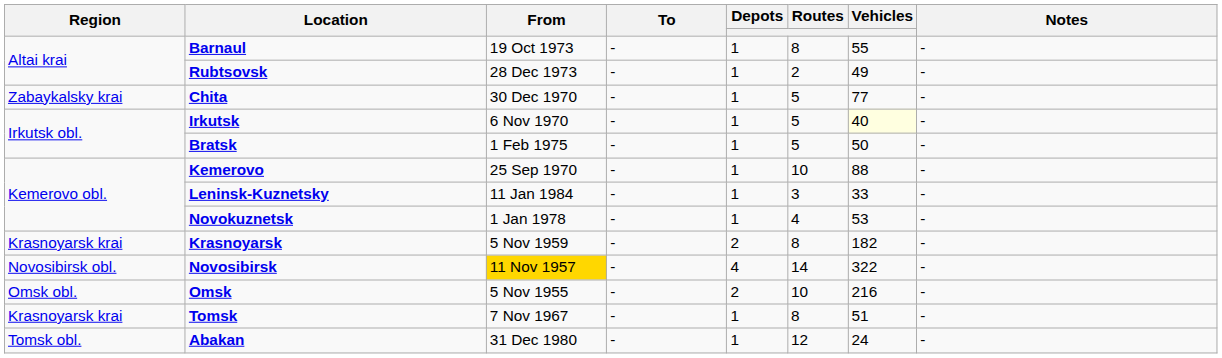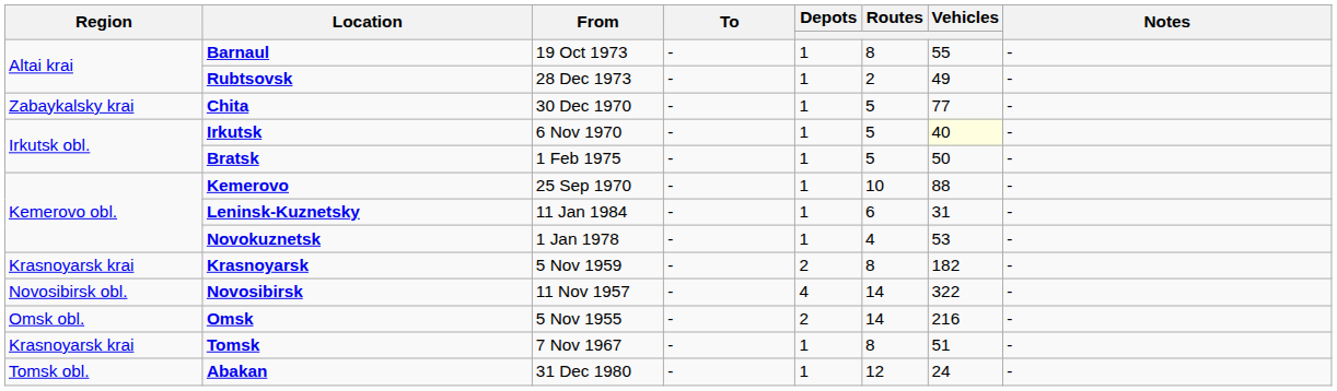 <table class="wikitable" width=100%>
 <tr>
 <th width=15% rowspan=2>Region</th>
 <th width=25% rowspan=2>Location</th>
 <th width=10% rowspan=2>From</th>
 <th width=10% rowspan=2>To</th>
 <th width=5%>Depots</th>
 <th width=5%>Routes</th>
 <th width=5%>Vehicles</th>
 <th width=25% rowspan=2>Notes</th>
 </tr>
 <tr>
 <th colspan=3></th>
 </tr>
 <tr>
 <td rowspan=2> <a href='#'>Altai krai</a></td>
 <td> <strong><a href='#'>Barnaul</a></strong></td>
 <td>19 Oct 1973</td>
 <td>-</td>
 <td>1</td>
 <td>8</td>
 <td>55</td>
 <td>-</td>
 </tr>
 <tr>
 <td> <strong><a href='#'>Rubtsovsk</a></strong></td>
 <td>28 Dec 1973</td>
 <td>-</td>
 <td>1</td>
 <td>2</td>
 <td>49</td>
 <td>-</td>
 </tr>
 <tr>
 <td> <a href='#'>Zabaykalsky krai</a></td>
 <td> <strong><a href='#'>Chita</a></strong></td>
 <td>30 Dec 1970</td>
 <td>-</td>
 <td>1</td>
 <td>5</td>
 <td>77</td>
 <td>-</td>
 </tr>
 <tr>
 <td rowspan=2> <a href='#'>Irkutsk obl.</a></td>
 <td> <strong><a href='#'>Irkutsk</a></strong></td>
 <td>6 Nov 1970</td>
 <td>-</td>
 <td>1</td>
 <td>5</td>
 <td style="background: lightyellow;">40</td>
 <td>-</td>
 </tr>
 <tr>
 <td> <strong><a href='#'>Bratsk</a></strong></td>
 <td>1 Feb 1975</td>
 <td>-</td>
 <td>1</td>
 <td>5</td>
 <td>50</td>
 <td>-</td>
 </tr>
 <tr>
 <td rowspan=3> <a href='#'>Kemerovo obl.</a></td>
 <td> <strong><a href='#'>Kemerovo</a></strong></td>
 <td>25 Sep 1970</td>
 <td>-</td>
 <td>1</td>
 <td>10</td>
 <td>88</td>
 <td>-</td>
 </tr>
 <tr>
 <td> <strong><a href='#'>Leninsk-Kuznetsky</a></strong></td>
 <td>11 Jan 1984</td>
 <td>-</td>
 <td>1</td>
-<td>3</td>
-<td>33</td>
+<td>6</td>
+<td>31</td>
 <td>-</td>
 </tr>
 <tr>
 <td> <strong><a href='#'>Novokuznetsk</a></strong></td>
 <td>1 Jan 1978</td>
 <td>-</td>
 <td>1</td>
 <td>4</td>
 <td>53</td>
 <td>-</td>
 </tr>
 <tr>
 <td> <a href='#'>Krasnoyarsk krai</a></td>
 <td> <strong><a href='#'>Krasnoyarsk</a></strong></td>
 <td>5 Nov 1959</td>
 <td>-</td>
 <td>2</td>
 <td>8</td>
 <td>182</td>
 <td>-</td>
 </tr>
 <tr>
 <td> <a href='#'>Novosibirsk obl.</a></td>
 <td> <strong><a href='#'>Novosibirsk</a></strong></td>
-<td style="background: gold;">11 Nov 1957</td>
+<td>11 Nov 1957</td>
 <td>-</td>
 <td>4</td>
 <td>14</td>
 <td>322</td>
 <td>-</td>
 </tr>
 <tr>
 <td> <a href='#'>Omsk obl.</a></td>
 <td> <strong><a href='#'>Omsk</a></strong></td>
 <td>5 Nov 1955</td>
 <td>-</td>
 <td>2</td>
-<td>10</td>
+<td>14</td>
 <td>216</td>
 <td>-</td>
 </tr>
 <tr>
 <td> <a href='#'>Krasnoyarsk krai</a></td>
 <td> <strong><a href='#'>Tomsk</a></strong></td>
 <td>7 Nov 1967</td>
 <td>-</td>
 <td>1</td>
 <td>8</td>
 <td>51</td>
 <td>-</td>
 </tr>
 <tr>
 <td> <a href='#'>Tomsk obl.</a></td>
 <td> <strong><a href='#'>Abakan</a></strong></td>
 <td>31 Dec 1980</td>
 <td>-</td>
 <td>1</td>
 <td>12</td>
 <td>24</td>
 <td>-</td>
 </tr>
 </table>
